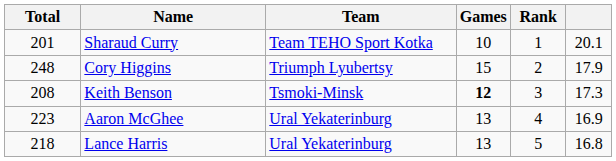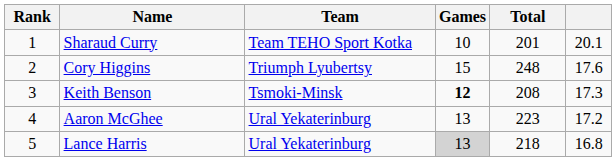 <table class="wikitable" style="text-align: center;">
 <tr>
-<th width=75>Total</th>
+<th width=50>Rank</th>
 <th width=200>Name</th>
 <th width=200>Team</th>
 <th width=40>Games</th>
-<th width=50>Rank</th>
+<th width=75>Total</th>
 <th width=40></th>
 </tr>
 <tr>
-<td>201</td>
+<td>1</td>
 <td align="left"> <a href='#'>Sharaud Curry</a></td>
 <td align="left"> <a href='#'>Team TEHO Sport Kotka</a></td>
 <td>10</td>
-<td>1</td>
+<td>201</td>
 <td>20.1</td>
 </tr>
 <tr>
-<td>248</td>
+<td>2</td>
 <td align="left"> <a href='#'>Cory Higgins</a></td>
 <td align="left"> <a href='#'>Triumph Lyubertsy</a></td>
 <td>15</td>
-<td>2</td>
-<td>17.9</td>
+<td>248</td>
+<td>17.6</td>
 </tr>
 <tr>
-<td>208</td>
+<td>3</td>
 <td align="left"> <a href='#'>Keith Benson</a></td>
 <td align="left"> <a href='#'>Tsmoki-Minsk</a></td>
 <td><strong>12</strong></td>
-<td>3</td>
+<td>208</td>
 <td>17.3</td>
 </tr>
 <tr>
-<td>223</td>
+<td>4</td>
 <td align="left"> <a href='#'>Aaron McGhee</a></td>
 <td align="left"> <a href='#'>Ural Yekaterinburg</a></td>
 <td>13</td>
-<td>4</td>
-<td>16.9</td>
+<td>223</td>
+<td>17.2</td>
 </tr>
 <tr>
-<td>218</td>
+<td>5</td>
 <td align="left"> <a href='#'>Lance Harris</a></td>
 <td align="left"> <a href='#'>Ural Yekaterinburg</a></td>
-<td>13</td>
-<td>5</td>
+<td style="background: lightgrey;">13</td>
+<td>218</td>
 <td>16.8</td>
 </tr>
 </table>
